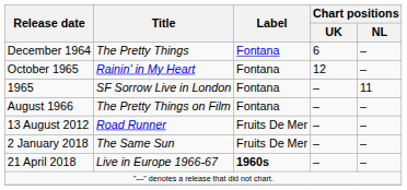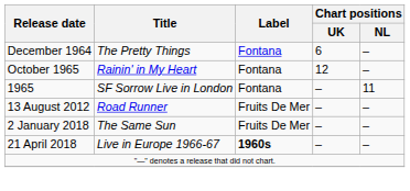 <table class="wikitable">
 <tr>
 <th rowspan="2">Release date</th>
 <th rowspan="2">Title</th>
 <th rowspan="2">Label</th>
 <th colspan="2">Chart positions</th>
 </tr>
 <tr>
 <th style="text-align:center;">UK</th>
 <th style="text-align:center;">NL</th>
 </tr>
 <tr>
 <td>December 1964</td>
 <td><em>The Pretty Things</em></td>
 <td><a href='#'>Fontana</a> </td>
 <td>6</td>
 <td>–</td>
 </tr>
 <tr>
 <td>October 1965</td>
 <td><em><a href='#'>Rainin' in My Heart</a></em></td>
 <td>Fontana </td>
 <td>12</td>
 <td>–</td>
 </tr>
 <tr>
 <td>1965</td>
 <td><em>SF Sorrow Live in London</em></td>
 <td>Fontana </td>
 <td>–</td>
 <td>11</td>
 </tr>
 <tr>
-<td>August 1966</td>
-<td><em>The Pretty Things on Film</em></td>
-<td>Fontana </td>
-<td>–</td>
-<td>–</td>
-</tr>
-<tr>
 <td>13 August 2012</td>
 <td><em><a href='#'>Road Runner</a></em></td>
 <td>Fruits De Mer </td>
 <td>–</td>
 <td>–</td>
 </tr>
 <tr>
 <td>2 January 2018</td>
 <td><em>The Same Sun</em></td>
 <td>Fruits De Mer </td>
 <td>–</td>
 <td>–</td>
 </tr>
 <tr>
 <td>21 April 2018</td>
 <td><em>Live in Europe 1966-67</em></td>
 <td><strong>1960s </strong></td>
 <td>–</td>
 <td>–</td>
 </tr>
 <tr>
 <td align="center" colspan="5" style="font-size: 8pt">"—" denotes a release that did not chart.</td>
 </tr>
 <tr>
 </tr>
 </table>
